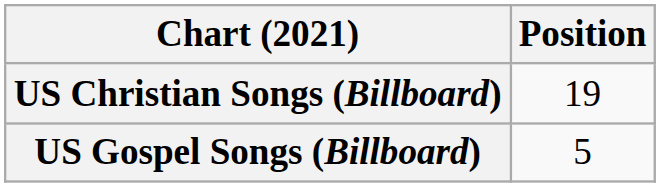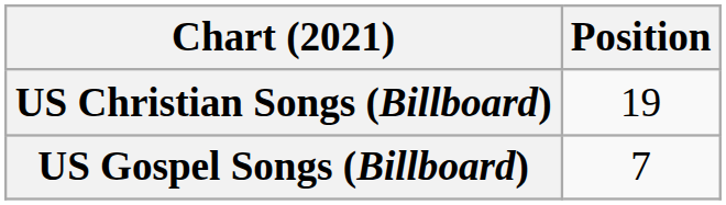 <table class="wikitable plainrowheaders sortable" style="text-align:center">
 <tr>
 <th scope="col">Chart (2021)</th>
 <th scope="col">Position</th>
 </tr>
 <tr>
 <th scope="row">US Christian Songs (<em>Billboard</em>)</th>
 <td>19</td>
 </tr>
 <tr>
 <th scope="row">US Gospel Songs (<em>Billboard</em>)</th>
-<td>5</td>
+<td>7</td>
 </tr>
 </table>
